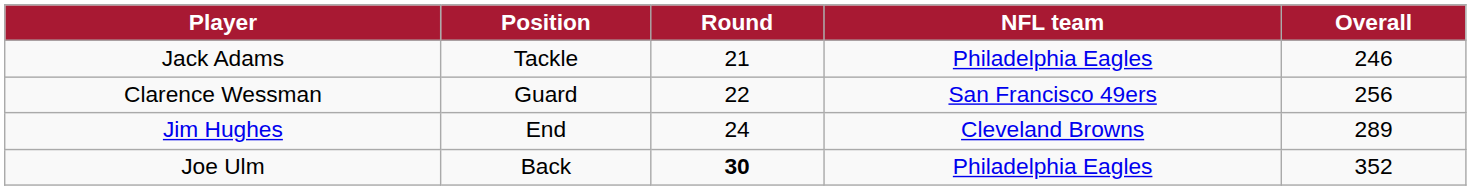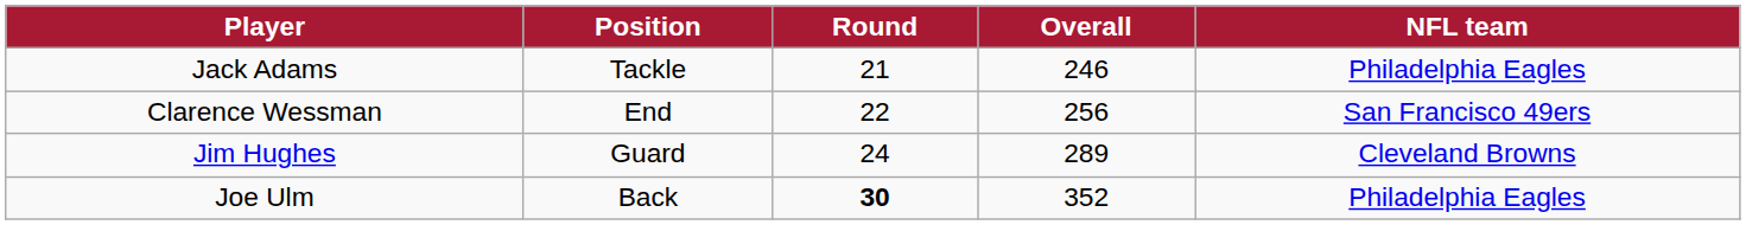 <table class="wikitable" width="65%">
 <tr align="center" style="background:#A81933;color:#FFFFFF;">
 <td><strong>Player</strong></td>
 <td><strong>Position</strong></td>
 <td><strong>Round</strong></td>
+<td><strong>Overall</strong></td>
 <td><strong>NFL team</strong></td>
-<td><strong>Overall</strong></td>
 </tr>
 <tr align="center" bgcolor="">
 <td>Jack Adams</td>
 <td>Tackle</td>
 <td>21</td>
+<td>246</td>
 <td><a href='#'>Philadelphia Eagles</a></td>
-<td>246</td>
 </tr>
 <tr align="center" bgcolor="">
 <td>Clarence Wessman</td>
-<td>Guard</td>
+<td>End</td>
 <td>22</td>
+<td>256</td>
 <td><a href='#'>San Francisco 49ers</a></td>
-<td>256</td>
 </tr>
 <tr align="center" bgcolor="">
 <td><a href='#'>Jim Hughes</a></td>
-<td>End</td>
+<td>Guard</td>
 <td>24</td>
+<td>289</td>
 <td><a href='#'>Cleveland Browns</a></td>
-<td>289</td>
 </tr>
 <tr align="center" bgcolor="">
 <td>Joe Ulm</td>
 <td>Back</td>
 <td><strong>30</strong></td>
+<td>352</td>
 <td><a href='#'>Philadelphia Eagles</a></td>
-<td>352</td>
 </tr>
 </table>
